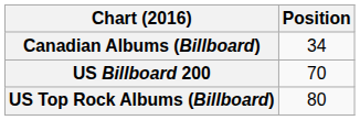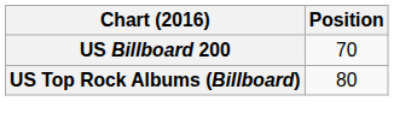 <table class="wikitable sortable plainrowheaders" style="text-align:center">
 <tr>
 <th scope="col">Chart (2016)</th>
 <th scope="col">Position</th>
-</tr>
-<tr>
-<th scope="row">Canadian Albums (<em>Billboard</em>)</th>
-<td>34</td>
 </tr>
 <tr>
 <th scope="row">US <em>Billboard</em> 200</th>
 <td>70</td>
 </tr>
 <tr>
 <th scope="row">US Top Rock Albums (<em>Billboard</em>)</th>
 <td>80</td>
 </tr>
 </table>
